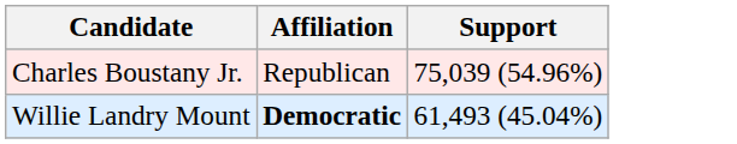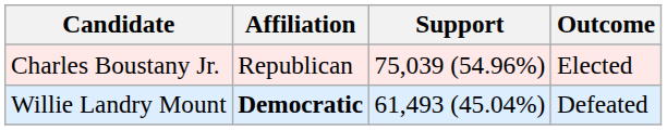 <table class="wikitable">
 <tr>
 <th>Candidate</th>
 <th>Affiliation</th>
 <th>Support</th>
+<th>Outcome</th>
 </tr>
 <tr>
 <td bgcolor=#FFE8E8>Charles Boustany Jr.</td>
 <td bgcolor=#FFE8E8>Republican</td>
 <td bgcolor=#FFE8E8>75,039 (54.96%)</td>
+<td bgcolor=#FFE8E8>Elected</td>
 </tr>
 <tr>
 <td bgcolor=#DDEEFF>Willie Landry Mount</td>
 <td bgcolor=#DDEEFF><strong>Democratic</strong></td>
 <td bgcolor=#DDEEFF>61,493 (45.04%)</td>
+<td bgcolor=#DDEEFF>Defeated</td>
 </tr>
 </table>
